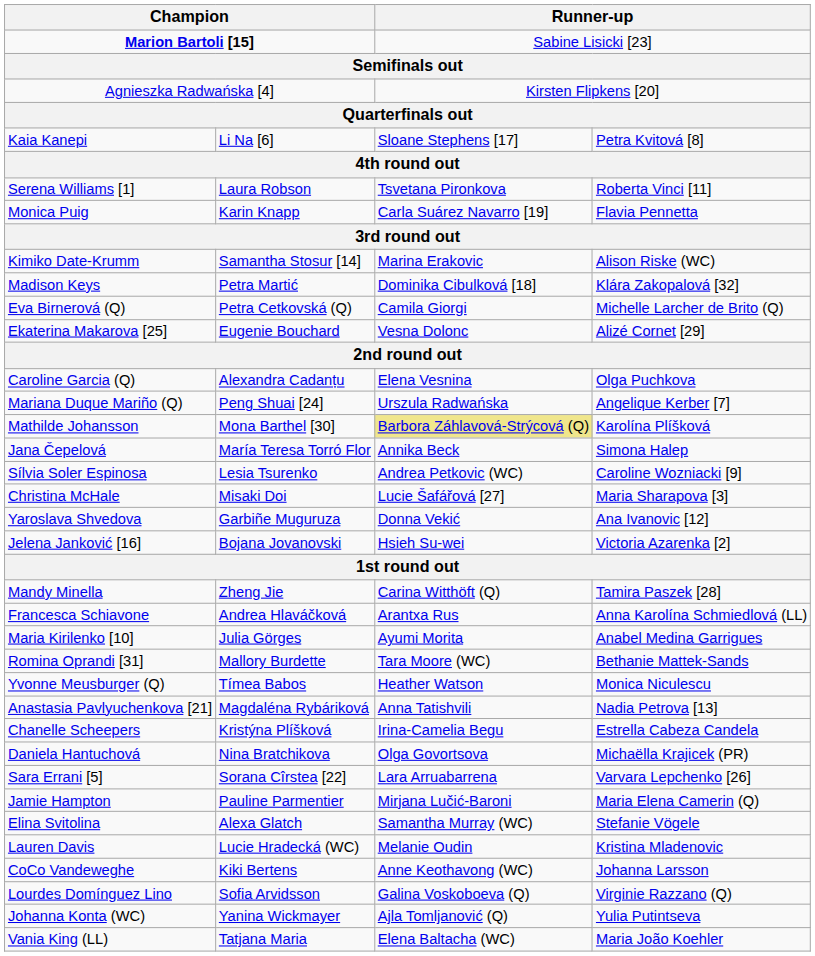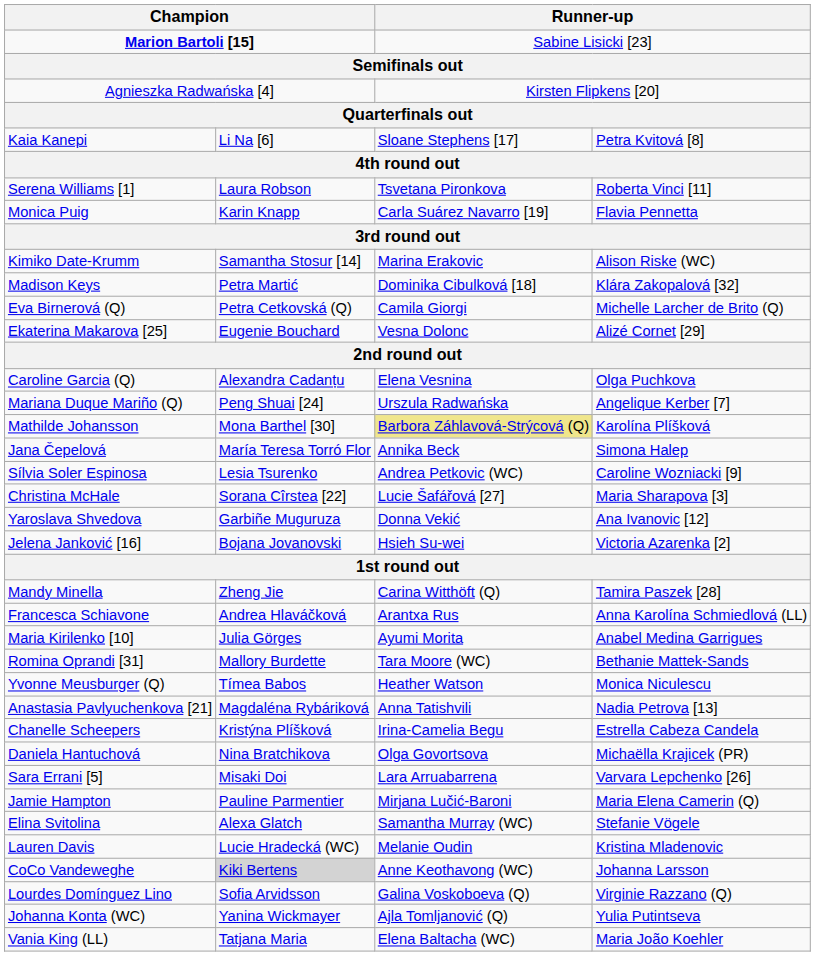 <table class="wikitable collapsible collapsed" style="font-size:90%">
 <tr style="font-size:110%">
 <th colspan="2"><strong>Champion</strong></th>
 <th colspan="2">Runner-up</th>
 </tr>
 <tr style="text-align:center;">
 <td colspan="2"> <strong><a href='#'>Marion Bartoli</a> [15]</strong></td>
 <td colspan="2"> <a href='#'>Sabine Lisicki</a> [23]</td>
 </tr>
 <tr style="font-size:110%">
 <th colspan="4">Semifinals out</th>
 </tr>
 <tr style="text-align:center;">
 <td colspan="2"> <a href='#'>Agnieszka Radwańska</a> [4]</td>
 <td colspan="2"> <a href='#'>Kirsten Flipkens</a> [20]</td>
 </tr>
 <tr style="font-size:110%">
 <th colspan="4">Quarterfinals out</th>
 </tr>
 <tr>
 <td> <a href='#'>Kaia Kanepi</a></td>
 <td> <a href='#'>Li Na</a> [6]</td>
 <td> <a href='#'>Sloane Stephens</a> [17]</td>
 <td> <a href='#'>Petra Kvitová</a> [8]</td>
 </tr>
 <tr style="font-size:110%">
 <th colspan="4">4th round out</th>
 </tr>
 <tr>
 <td> <a href='#'>Serena Williams</a> [1]</td>
 <td> <a href='#'>Laura Robson</a></td>
 <td> <a href='#'>Tsvetana Pironkova</a></td>
 <td> <a href='#'>Roberta Vinci</a> [11]</td>
 </tr>
 <tr>
 <td> <a href='#'>Monica Puig</a></td>
 <td> <a href='#'>Karin Knapp</a></td>
 <td> <a href='#'>Carla Suárez Navarro</a> [19]</td>
 <td> <a href='#'>Flavia Pennetta</a></td>
 </tr>
 <tr style="font-size:110%">
 <th colspan="4">3rd round out</th>
 </tr>
 <tr>
 <td> <a href='#'>Kimiko Date-Krumm</a></td>
 <td> <a href='#'>Samantha Stosur</a> [14]</td>
 <td> <a href='#'>Marina Erakovic</a></td>
 <td> <a href='#'>Alison Riske</a> (WC)</td>
 </tr>
 <tr>
 <td> <a href='#'>Madison Keys</a></td>
 <td> <a href='#'>Petra Martić</a></td>
 <td> <a href='#'>Dominika Cibulková</a> [18]</td>
 <td> <a href='#'>Klára Zakopalová</a> [32]</td>
 </tr>
 <tr>
 <td> <a href='#'>Eva Birnerová</a> (Q)</td>
 <td> <a href='#'>Petra Cetkovská</a> (Q)</td>
 <td> <a href='#'>Camila Giorgi</a></td>
 <td> <a href='#'>Michelle Larcher de Brito</a> (Q)</td>
 </tr>
 <tr>
 <td> <a href='#'>Ekaterina Makarova</a> [25]</td>
 <td> <a href='#'>Eugenie Bouchard</a></td>
 <td> <a href='#'>Vesna Dolonc</a></td>
 <td> <a href='#'>Alizé Cornet</a> [29]</td>
 </tr>
 <tr style="font-size:110%">
 <th colspan="4">2nd round out</th>
 </tr>
 <tr>
 <td> <a href='#'>Caroline Garcia</a> (Q)</td>
 <td> <a href='#'>Alexandra Cadanțu</a></td>
 <td> <a href='#'>Elena Vesnina</a></td>
 <td> <a href='#'>Olga Puchkova</a></td>
 </tr>
 <tr>
 <td> <a href='#'>Mariana Duque Mariño</a> (Q)</td>
 <td> <a href='#'>Peng Shuai</a> [24]</td>
 <td> <a href='#'>Urszula Radwańska</a></td>
 <td> <a href='#'>Angelique Kerber</a> [7]</td>
 </tr>
 <tr>
 <td> <a href='#'>Mathilde Johansson</a></td>
 <td> <a href='#'>Mona Barthel</a> [30]</td>
 <td style="background: khaki;"> <a href='#'>Barbora Záhlavová-Strýcová</a> (Q)</td>
 <td> <a href='#'>Karolína Plíšková</a></td>
 </tr>
 <tr>
 <td> <a href='#'>Jana Čepelová</a></td>
 <td> <a href='#'>María Teresa Torró Flor</a></td>
 <td> <a href='#'>Annika Beck</a></td>
 <td> <a href='#'>Simona Halep</a></td>
 </tr>
 <tr>
 <td> <a href='#'>Sílvia Soler Espinosa</a></td>
 <td> <a href='#'>Lesia Tsurenko</a></td>
 <td> <a href='#'>Andrea Petkovic</a> (WC)</td>
 <td> <a href='#'>Caroline Wozniacki</a> [9]</td>
 </tr>
 <tr>
 <td> <a href='#'>Christina McHale</a></td>
-<td> <a href='#'>Misaki Doi</a></td>
+<td> <a href='#'>Sorana Cîrstea</a> [22]</td>
 <td> <a href='#'>Lucie Šafářová</a> [27]</td>
 <td> <a href='#'>Maria Sharapova</a> [3]</td>
 </tr>
 <tr>
 <td> <a href='#'>Yaroslava Shvedova</a></td>
 <td> <a href='#'>Garbiñe Muguruza</a></td>
 <td> <a href='#'>Donna Vekić</a></td>
 <td> <a href='#'>Ana Ivanovic</a> [12]</td>
 </tr>
 <tr>
 <td> <a href='#'>Jelena Janković</a> [16]</td>
 <td> <a href='#'>Bojana Jovanovski</a></td>
 <td> <a href='#'>Hsieh Su-wei</a></td>
 <td> <a href='#'>Victoria Azarenka</a> [2]</td>
 </tr>
 <tr style="font-size:110%">
 <th colspan="4">1st round out</th>
 </tr>
 <tr>
 <td> <a href='#'>Mandy Minella</a></td>
 <td> <a href='#'>Zheng Jie</a></td>
 <td> <a href='#'>Carina Witthöft</a> (Q)</td>
 <td> <a href='#'>Tamira Paszek</a> [28]</td>
 </tr>
 <tr>
 <td> <a href='#'>Francesca Schiavone</a></td>
 <td> <a href='#'>Andrea Hlaváčková</a></td>
 <td> <a href='#'>Arantxa Rus</a></td>
 <td> <a href='#'>Anna Karolína Schmiedlová</a> (LL)</td>
 </tr>
 <tr>
 <td> <a href='#'>Maria Kirilenko</a> [10]</td>
 <td> <a href='#'>Julia Görges</a></td>
 <td> <a href='#'>Ayumi Morita</a></td>
 <td> <a href='#'>Anabel Medina Garrigues</a></td>
 </tr>
 <tr>
 <td> <a href='#'>Romina Oprandi</a> [31]</td>
 <td> <a href='#'>Mallory Burdette</a></td>
 <td> <a href='#'>Tara Moore</a> (WC)</td>
 <td> <a href='#'>Bethanie Mattek-Sands</a></td>
 </tr>
 <tr>
 <td> <a href='#'>Yvonne Meusburger</a> (Q)</td>
 <td> <a href='#'>Tímea Babos</a></td>
 <td> <a href='#'>Heather Watson</a></td>
 <td> <a href='#'>Monica Niculescu</a></td>
 </tr>
 <tr>
 <td> <a href='#'>Anastasia Pavlyuchenkova</a> [21]</td>
 <td> <a href='#'>Magdaléna Rybáriková</a></td>
 <td> <a href='#'>Anna Tatishvili</a></td>
 <td> <a href='#'>Nadia Petrova</a> [13]</td>
 </tr>
 <tr>
 <td> <a href='#'>Chanelle Scheepers</a></td>
 <td> <a href='#'>Kristýna Plíšková</a></td>
 <td> <a href='#'>Irina-Camelia Begu</a></td>
 <td> <a href='#'>Estrella Cabeza Candela</a></td>
 </tr>
 <tr>
 <td> <a href='#'>Daniela Hantuchová</a></td>
 <td> <a href='#'>Nina Bratchikova</a></td>
 <td> <a href='#'>Olga Govortsova</a></td>
 <td> <a href='#'>Michaëlla Krajicek</a> (PR)</td>
 </tr>
 <tr>
 <td> <a href='#'>Sara Errani</a> [5]</td>
-<td> <a href='#'>Sorana Cîrstea</a> [22]</td>
+<td> <a href='#'>Misaki Doi</a></td>
 <td> <a href='#'>Lara Arruabarrena</a></td>
 <td> <a href='#'>Varvara Lepchenko</a> [26]</td>
 </tr>
 <tr>
 <td> <a href='#'>Jamie Hampton</a></td>
 <td> <a href='#'>Pauline Parmentier</a></td>
 <td> <a href='#'>Mirjana Lučić-Baroni</a></td>
 <td> <a href='#'>Maria Elena Camerin</a> (Q)</td>
 </tr>
 <tr>
 <td> <a href='#'>Elina Svitolina</a></td>
 <td> <a href='#'>Alexa Glatch</a></td>
 <td> <a href='#'>Samantha Murray</a> (WC)</td>
 <td> <a href='#'>Stefanie Vögele</a></td>
 </tr>
 <tr>
 <td> <a href='#'>Lauren Davis</a></td>
 <td> <a href='#'>Lucie Hradecká</a> (WC)</td>
 <td> <a href='#'>Melanie Oudin</a></td>
 <td> <a href='#'>Kristina Mladenovic</a></td>
 </tr>
 <tr>
 <td> <a href='#'>CoCo Vandeweghe</a></td>
-<td> <a href='#'>Kiki Bertens</a></td>
+<td style="background: lightgrey;"> <a href='#'>Kiki Bertens</a></td>
 <td> <a href='#'>Anne Keothavong</a> (WC)</td>
 <td> <a href='#'>Johanna Larsson</a></td>
 </tr>
 <tr>
 <td> <a href='#'>Lourdes Domínguez Lino</a></td>
 <td> <a href='#'>Sofia Arvidsson</a></td>
 <td> <a href='#'>Galina Voskoboeva</a> (Q)</td>
 <td> <a href='#'>Virginie Razzano</a> (Q)</td>
 </tr>
 <tr>
 <td> <a href='#'>Johanna Konta</a> (WC)</td>
 <td> <a href='#'>Yanina Wickmayer</a></td>
 <td> <a href='#'>Ajla Tomljanović</a> (Q)</td>
 <td> <a href='#'>Yulia Putintseva</a></td>
 </tr>
 <tr>
 <td> <a href='#'>Vania King</a> (LL)</td>
 <td> <a href='#'>Tatjana Maria</a></td>
 <td> <a href='#'>Elena Baltacha</a> (WC)</td>
 <td> <a href='#'>Maria João Koehler</a></td>
 </tr>
 </table>
